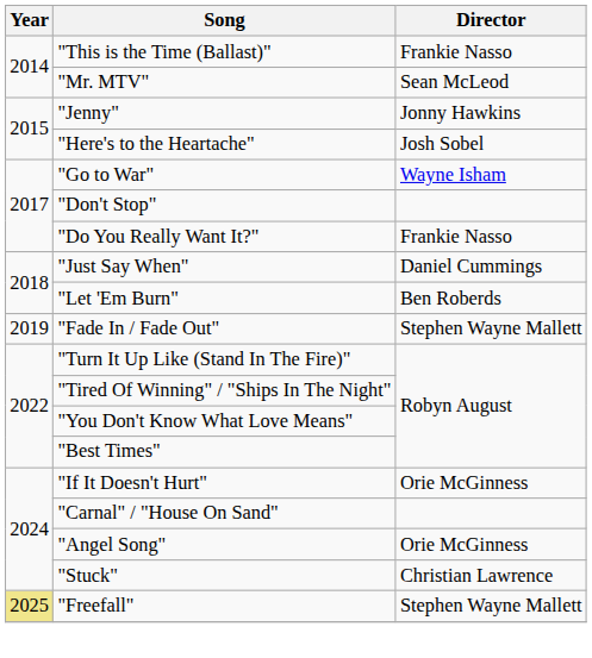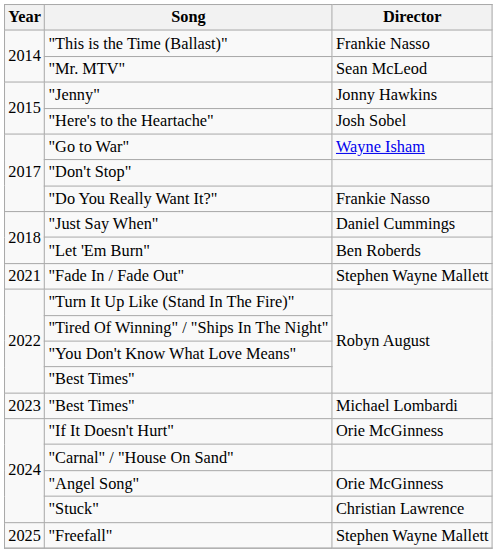 <table class=wikitable>
 <tr>
 <th>Year</th>
 <th>Song</th>
 <th>Director</th>
 </tr>
 <tr>
 <td rowspan="2">2014</td>
 <td>"This is the Time (Ballast)"</td>
 <td>Frankie Nasso</td>
 </tr>
 <tr>
 <td>"Mr. MTV"</td>
 <td>Sean McLeod</td>
 </tr>
 <tr>
 <td rowspan="2">2015</td>
 <td>"Jenny"</td>
 <td>Jonny Hawkins</td>
 </tr>
 <tr>
 <td>"Here's to the Heartache"</td>
 <td>Josh Sobel</td>
 </tr>
 <tr>
 <td rowspan="3">2017</td>
 <td>"Go to War"</td>
 <td><a href='#'>Wayne Isham</a></td>
 </tr>
 <tr>
 <td>"Don't Stop" </td>
 <td></td>
 </tr>
 <tr>
 <td>"Do You Really Want It?"</td>
 <td>Frankie Nasso</td>
 </tr>
 <tr>
 <td rowspan="2">2018</td>
 <td>"Just Say When"</td>
 <td>Daniel Cummings</td>
 </tr>
 <tr>
 <td>"Let 'Em Burn"</td>
 <td>Ben Roberds</td>
 </tr>
 <tr>
-<td>2019</td>
+<td>2021</td>
 <td>"Fade In / Fade Out"</td>
 <td>Stephen Wayne Mallett</td>
 </tr>
 <tr>
 <td rowspan="4">2022</td>
 <td>"Turn It Up Like (Stand In The Fire)"</td>
 <td rowspan="4">Robyn August</td>
 </tr>
 <tr>
 <td>"Tired Of Winning" / "Ships In The Night"</td>
 </tr>
 <tr>
 <td>"You Don't Know What Love Means"</td>
 </tr>
 <tr>
 <td>"Best Times"</td>
+</tr>
+<tr>
+<td>2023</td>
+<td>"Best Times" </td>
+<td>Michael Lombardi</td>
 </tr>
 <tr>
 <td rowspan="4">2024</td>
 <td>"If It Doesn't Hurt"</td>
 <td>Orie McGinness</td>
 </tr>
 <tr>
 <td>"Carnal" / "House On Sand" </td>
 <td></td>
 </tr>
 <tr>
 <td>"Angel Song" </td>
 <td>Orie McGinness</td>
 </tr>
 <tr>
 <td>"Stuck" </td>
 <td>Christian Lawrence</td>
 </tr>
 <tr>
-<td style="background: khaki;">2025</td>
+<td>2025</td>
 <td>"Freefall" </td>
 <td>Stephen Wayne Mallett</td>
 </tr>
 <tr>
 </tr>
 </table>
